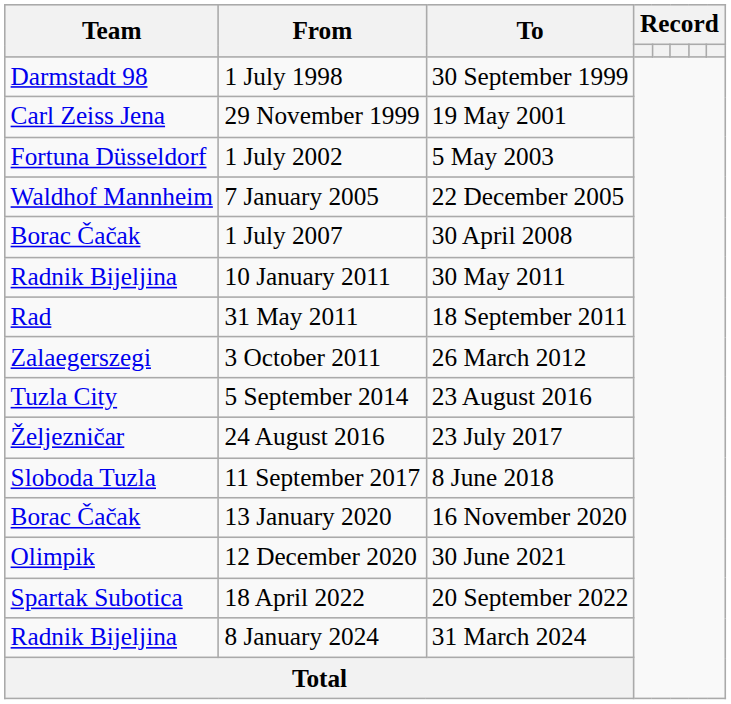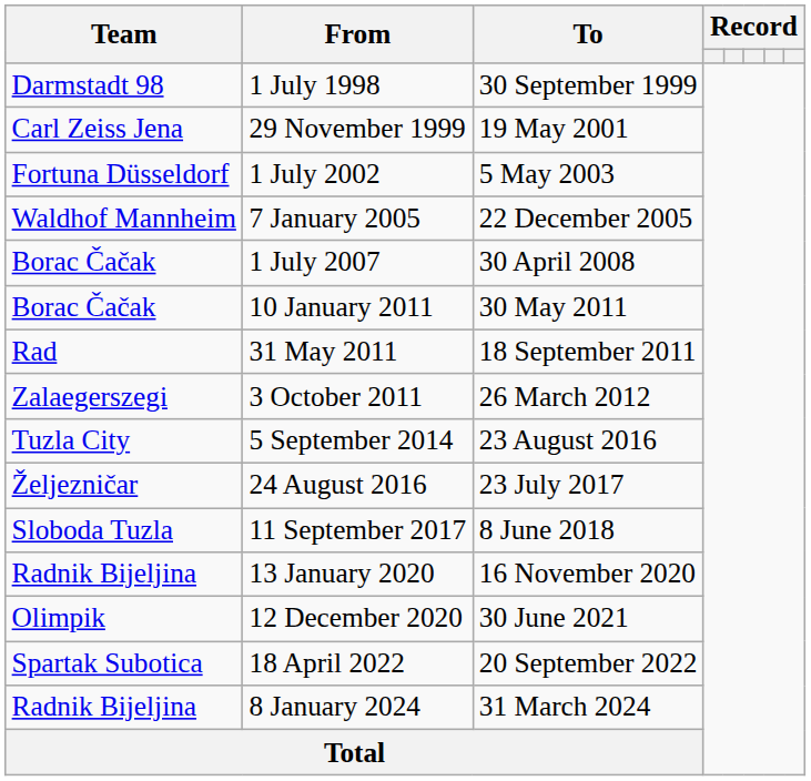 <table class="wikitable" style="text-align: center">
 <tr>
 <th rowspan="2">Team</th>
 <th rowspan="2">From</th>
 <th rowspan="2">To</th>
 <th colspan="8">Record</th>
 </tr>
 <tr>
 <th></th>
 <th></th>
 <th></th>
 <th></th>
 <th></th>
 </tr>
 <tr>
 <td align=left><a href='#'>Darmstadt 98</a></td>
 <td align=left>1 July 1998</td>
 <td align=left>30 September 1999<br></td>
 </tr>
 <tr>
 <td align=left><a href='#'>Carl Zeiss Jena</a></td>
 <td align=left>29 November 1999</td>
 <td align=left>19 May 2001<br></td>
 </tr>
 <tr>
 <td align=left><a href='#'>Fortuna Düsseldorf</a></td>
 <td align=left>1 July 2002</td>
 <td align=left>5 May 2003<br></td>
 </tr>
 <tr>
 <td align=left><a href='#'>Waldhof Mannheim</a></td>
 <td align=left>7 January 2005</td>
 <td align=left>22 December 2005<br></td>
 </tr>
 <tr>
 <td align=left><a href='#'>Borac Čačak</a></td>
 <td align=left>1 July 2007</td>
 <td align=left>30 April 2008<br></td>
 </tr>
 <tr>
-<td align=left><a href='#'>Radnik Bijeljina</a></td>
+<td align=left><a href='#'>Borac Čačak</a></td>
 <td align=left>10 January 2011</td>
 <td align=left>30 May 2011<br></td>
 </tr>
 <tr>
 <td align=left><a href='#'>Rad</a></td>
 <td align=left>31 May 2011</td>
 <td align=left>18 September 2011<br></td>
 </tr>
 <tr>
 <td align=left><a href='#'>Zalaegerszegi</a></td>
 <td align=left>3 October 2011</td>
 <td align=left>26 March 2012<br></td>
 </tr>
 <tr>
 <td align=left><a href='#'>Tuzla City</a></td>
 <td align=left>5 September 2014</td>
 <td align=left>23 August 2016<br></td>
 </tr>
 <tr>
 <td align=left><a href='#'>Željezničar</a></td>
 <td align=left>24 August 2016</td>
 <td align=left>23 July 2017<br></td>
 </tr>
 <tr>
 <td align=left><a href='#'>Sloboda Tuzla</a></td>
 <td align=left>11 September 2017</td>
 <td align=left>8 June 2018<br></td>
 </tr>
 <tr>
-<td align=left><a href='#'>Borac Čačak</a></td>
+<td align=left><a href='#'>Radnik Bijeljina</a></td>
 <td align=left>13 January 2020</td>
 <td align=left>16 November 2020<br></td>
 </tr>
 <tr>
 <td align=left><a href='#'>Olimpik</a></td>
 <td align=left>12 December 2020</td>
 <td align=left>30 June 2021<br></td>
 </tr>
 <tr>
 <td align=left><a href='#'>Spartak Subotica</a></td>
 <td align=left>18 April 2022</td>
 <td align=left>20 September 2022<br></td>
 </tr>
 <tr>
 <td align=left><a href='#'>Radnik Bijeljina</a></td>
 <td align=left>8 January 2024</td>
 <td align=left>31 March 2024<br></td>
 </tr>
 <tr>
 <th colspan="3">Total<br></th>
 </tr>
 </table>
